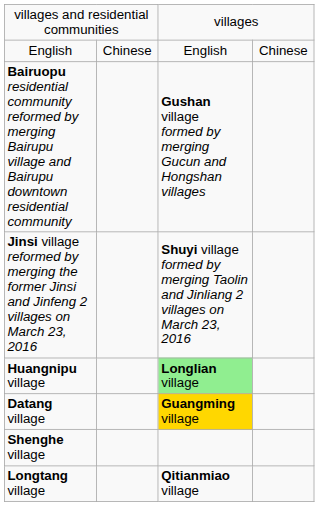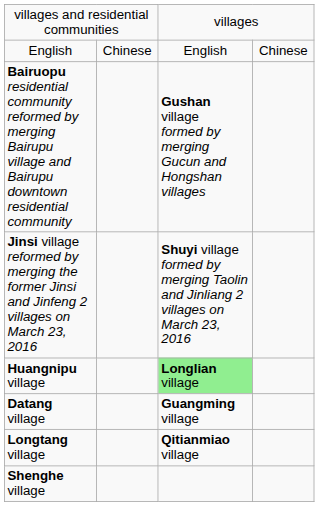 <table class="wikitable" width=60%>
 <tr align=center>
 <td align=center colspan=2 width=30%>villages and residential communities</td>
 <td align=center colspan=2 width=30%>villages</td>
 </tr>
 <tr align=center>
 <td>English</td>
 <td>Chinese</td>
 <td>English</td>
 <td>Chinese</td>
 </tr>
 <tr align=left>
 <td width=20%><strong>Bairuopu</strong> <em>residential community <br> reformed by merging Bairupu village and Bairupu downtown residential community</em></td>
 <td width=10%><br></td>
 <td width=20%><strong>Gushan</strong> village <br> <em>formed by merging Gucun and Hongshan villages</em></td>
 <td width=10%><br></td>
 </tr>
 <tr align=left>
 <td width=23%><strong>Jinsi</strong> village <br> <em>reformed by merging the former Jinsi and Jinfeng 2 villages on March 23, 2016</em></td>
 <td><br></td>
 <td><strong>Shuyi</strong> village <br> <em>formed by merging Taolin and Jinliang 2 villages on March 23, 2016</em></td>
 <td><br></td>
 </tr>
 <tr align=left>
 <td><strong>Huangnipu</strong> village</td>
 <td></td>
 <td style="background: lightgreen;"><strong>Longlian</strong> village</td>
 <td></td>
 </tr>
 <tr align=left>
 <td><strong>Datang</strong> village</td>
 <td></td>
-<td style="background: gold;"><strong>Guangming</strong> village</td>
+<td><strong>Guangming</strong> village</td>
+<td></td>
+</tr>
+<tr align=left>
+<td><strong>Longtang</strong> village</td>
+<td></td>
+<td><strong>Qitianmiao</strong> village</td>
 <td></td>
 </tr>
 <tr align=left>
 <td><strong>Shenghe</strong> village</td>
 <td></td>
 <td></td>
 <td></td>
 </tr>
-<tr align=left>
-<td><strong>Longtang</strong> village</td>
-<td></td>
-<td><strong>Qitianmiao</strong> village</td>
-<td></td>
-</tr>
 </table>
